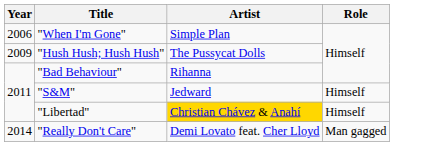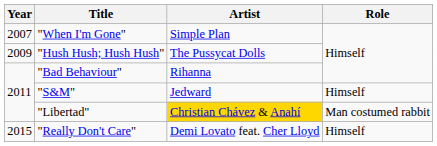 <table class="wikitable sortable">
 <tr>
 <th>Year</th>
 <th>Title</th>
 <th>Artist</th>
 <th>Role</th>
 </tr>
 <tr>
-<td>2006</td>
+<td>2007</td>
 <td>"<a href='#'>When I'm Gone</a>"</td>
 <td><a href='#'>Simple Plan</a></td>
 <td rowspan="3">Himself</td>
 </tr>
 <tr>
 <td>2009</td>
 <td>"<a href='#'>Hush Hush; Hush Hush</a>"</td>
 <td><a href='#'>The Pussycat Dolls</a></td>
 </tr>
 <tr>
 <td rowspan="3">2011</td>
 <td>"<a href='#'>Bad Behaviour</a>"</td>
 <td><a href='#'>Rihanna</a></td>
 </tr>
 <tr>
 <td>"<a href='#'>S&M</a>"</td>
 <td><a href='#'>Jedward</a></td>
 <td>Himself</td>
 </tr>
 <tr>
 <td>"Libertad"</td>
 <td style="background: gold;"><a href='#'>Christian Chávez</a> & <a href='#'>Anahí</a></td>
+<td>Man costumed rabbit</td>
+</tr>
+<tr>
+<td>2015</td>
+<td>"<a href='#'>Really Don't Care</a>"</td>
+<td><a href='#'>Demi Lovato</a> feat. <a href='#'>Cher Lloyd</a></td>
 <td>Himself</td>
 </tr>
-<tr>
-<td>2014</td>
-<td>"<a href='#'>Really Don't Care</a>"</td>
-<td><a href='#'>Demi Lovato</a> feat. <a href='#'>Cher Lloyd</a></td>
-<td>Man gagged</td>
-</tr>
 </table>
